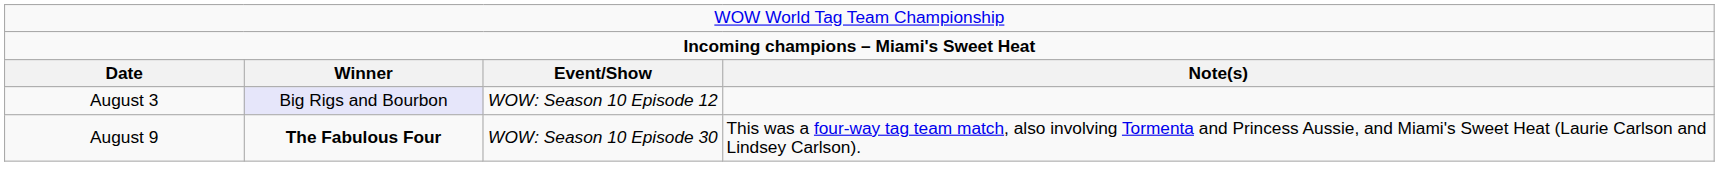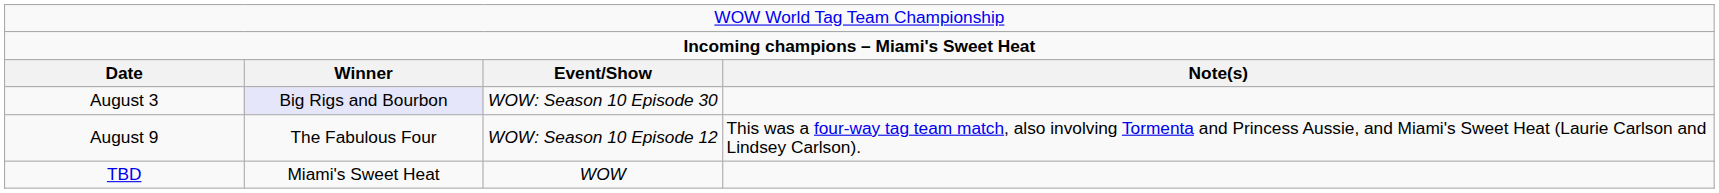 <table class="wikitable" style="text-align:center; width:100%;">
 <tr>
 <td colspan="4" style="text-align: center;"><a href='#'>WOW World Tag Team Championship</a></td>
 </tr>
 <tr>
 <td colspan="4" style="text-align: center;"><strong>Incoming champions – Miami's Sweet Heat </strong></td>
 </tr>
 <tr>
 <th width=14%>Date</th>
 <th width=14%>Winner</th>
 <th width=14%>Event/Show</th>
 <th width=58%>Note(s)</th>
 </tr>
 <tr>
 <td>August 3<br></td>
 <td style="background: lavender;">Big Rigs and Bourbon<br></td>
-<td><em>WOW: Season 10 Episode 12</em></td>
+<td><em>WOW: Season 10 Episode 30</em></td>
 <td></td>
 </tr>
 <tr>
 <td>August 9<br></td>
-<td><strong>The Fabulous Four<br></strong></td>
-<td><em>WOW: Season 10 Episode 30</em></td>
+<td>The Fabulous Four<br></td>
+<td><em>WOW: Season 10 Episode 12</em></td>
 <td align=left>This was a <a href='#'>four-way tag team match</a>, also involving <a href='#'>Tormenta</a> and Princess Aussie, and Miami's Sweet Heat (Laurie Carlson and Lindsey Carlson).</td>
 </tr>
+<tr>
+<td><a href='#'>TBD</a><br></td>
+<td>Miami's Sweet Heat<br></td>
+<td><em>WOW</em></td>
+<td></td>
+</tr>
 </table>
